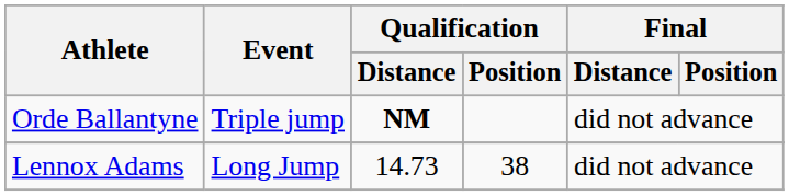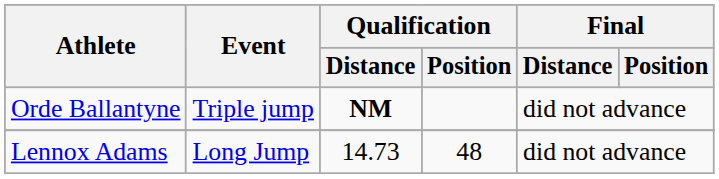 <table class=wikitable style="font-size:90%">
 <tr>
 <th rowspan=2>Athlete</th>
 <th rowspan=2>Event</th>
 <th colspan=2>Qualification</th>
 <th colspan=2>Final</th>
 </tr>
 <tr style="font-size:95%">
 <th>Distance</th>
 <th>Position</th>
 <th>Distance</th>
 <th>Position</th>
 </tr>
 <tr align=center>
 <td align=left><a href='#'>Orde Ballantyne</a></td>
 <td align=left><a href='#'>Triple jump</a></td>
 <td><strong>NM</strong></td>
 <td></td>
 <td align=left colspan=2>did not advance</td>
 </tr>
 <tr>
 </tr>
 <tr align=center>
 <td align=left><a href='#'>Lennox Adams</a></td>
 <td align=left><a href='#'>Long Jump</a></td>
 <td>14.73</td>
-<td>38</td>
+<td>48</td>
 <td align=left colspan=2>did not advance</td>
 </tr>
 </table>
